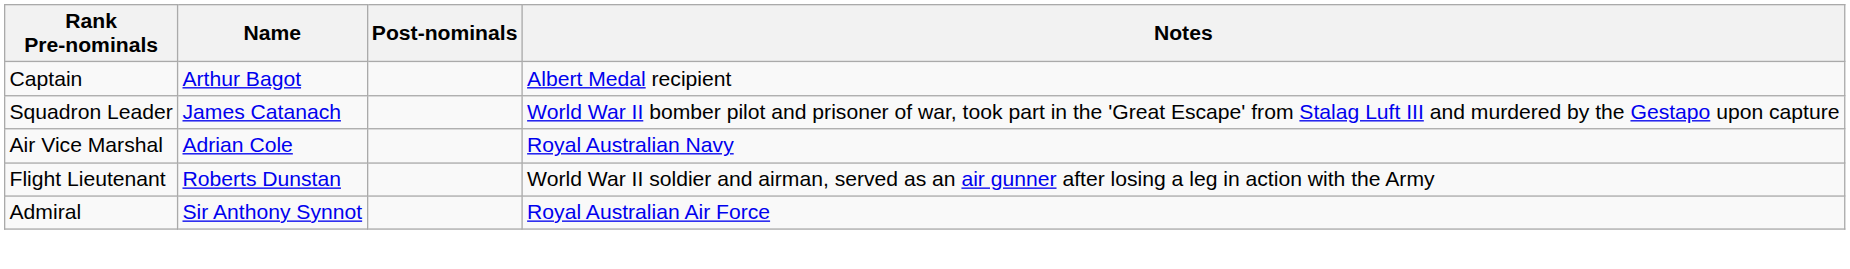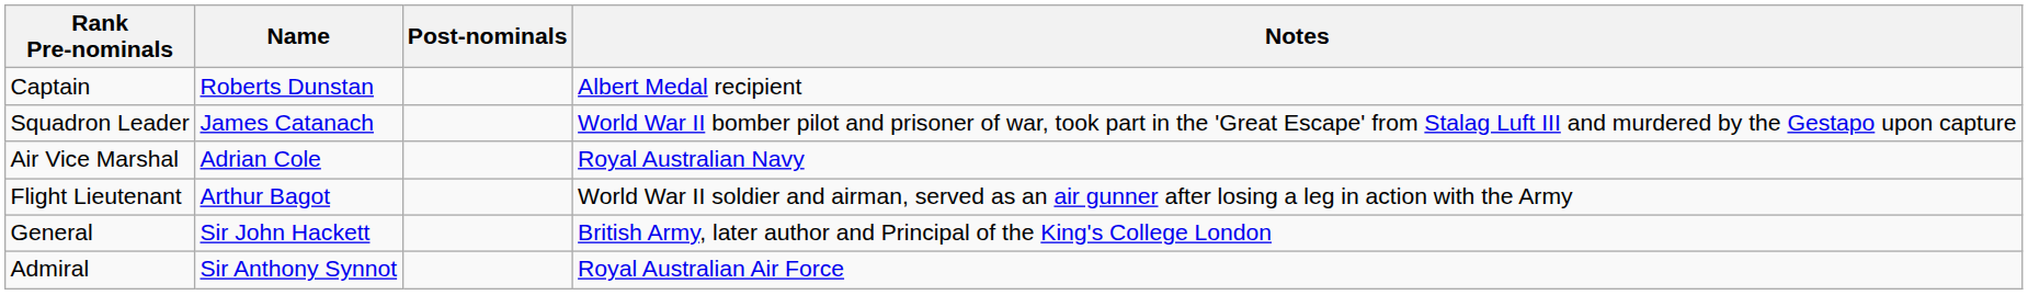 <table class="wikitable sortable">
 <tr>
 <th>Rank<br>Pre-nominals</th>
 <th>Name</th>
 <th>Post-nominals</th>
 <th>Notes</th>
 </tr>
 <tr>
 <td>Captain</td>
-<td><a href='#'>Arthur Bagot</a></td>
+<td><a href='#'>Roberts Dunstan</a></td>
 <td></td>
 <td><a href='#'>Albert Medal</a> recipient</td>
 </tr>
 <tr>
 <td>Squadron Leader</td>
 <td><a href='#'>James Catanach</a></td>
 <td></td>
 <td><a href='#'>World War II</a> bomber pilot and prisoner of war, took part in the 'Great Escape' from <a href='#'>Stalag Luft III</a> and murdered by the <a href='#'>Gestapo</a> upon capture</td>
 </tr>
 <tr>
 <td>Air Vice Marshal</td>
 <td><a href='#'>Adrian Cole</a></td>
 <td></td>
 <td><a href='#'>Royal Australian Navy</a></td>
 </tr>
 <tr>
 <td>Flight Lieutenant</td>
-<td><a href='#'>Roberts Dunstan</a></td>
+<td><a href='#'>Arthur Bagot</a></td>
 <td></td>
 <td>World War II soldier and airman, served as an <a href='#'>air gunner</a> after losing a leg in action with the Army</td>
+</tr>
+<tr>
+<td>General</td>
+<td><a href='#'>Sir John Hackett</a></td>
+<td></td>
+<td><a href='#'>British Army</a>, later author and Principal of the <a href='#'>King's College London</a></td>
 </tr>
 <tr>
 <td>Admiral</td>
 <td><a href='#'>Sir Anthony Synnot</a></td>
 <td></td>
 <td><a href='#'>Royal Australian Air Force</a></td>
 </tr>
 </table>
